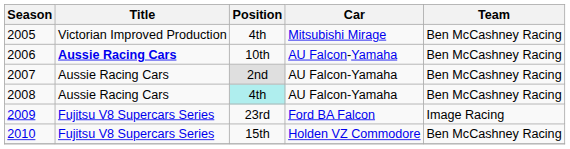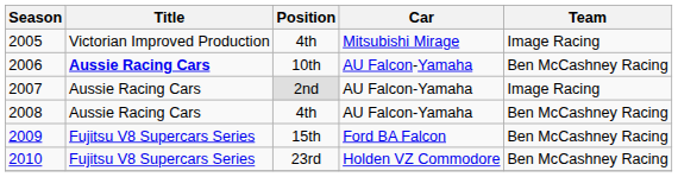 <table class="wikitable" style="font-size: 95%;">
 <tr>
 <th>Season</th>
 <th>Title</th>
 <th>Position</th>
 <th>Car</th>
 <th>Team</th>
 </tr>
 <tr>
 <td>2005</td>
 <td>Victorian Improved Production</td>
 <td align=center>4th</td>
 <td><a href='#'>Mitsubishi Mirage</a></td>
-<td>Ben McCashney Racing</td>
+<td>Image Racing</td>
 </tr>
 <tr>
 <td>2006</td>
 <td><strong><a href='#'>Aussie Racing Cars</a></strong></td>
 <td align="center">10th</td>
 <td><a href='#'>AU Falcon</a>-<a href='#'>Yamaha</a></td>
 <td>Ben McCashney Racing</td>
 </tr>
 <tr>
 <td>2007</td>
 <td>Aussie Racing Cars</td>
 <td align="center" style="background:#dfdfdf;">2nd</td>
 <td>AU Falcon-Yamaha</td>
-<td>Ben McCashney Racing</td>
+<td>Image Racing</td>
 </tr>
 <tr>
 <td>2008</td>
 <td>Aussie Racing Cars</td>
-<td align="center" style="background: paleturquoise;">4th</td>
+<td align="center">4th</td>
 <td>AU Falcon-Yamaha</td>
 <td>Ben McCashney Racing</td>
 </tr>
 <tr>
 <td><a href='#'>2009</a></td>
 <td><a href='#'>Fujitsu V8 Supercars Series</a></td>
-<td align="center">23rd</td>
+<td align="center">15th</td>
 <td><a href='#'>Ford BA Falcon</a></td>
-<td>Image Racing</td>
+<td>Ben McCashney Racing</td>
 </tr>
 <tr>
 <td><a href='#'>2010</a></td>
 <td><a href='#'>Fujitsu V8 Supercars Series</a></td>
-<td align="center">15th</td>
+<td align="center">23rd</td>
 <td><a href='#'>Holden VZ Commodore</a></td>
 <td>Ben McCashney Racing</td>
 </tr>
 <tr>
 </tr>
 </table>
